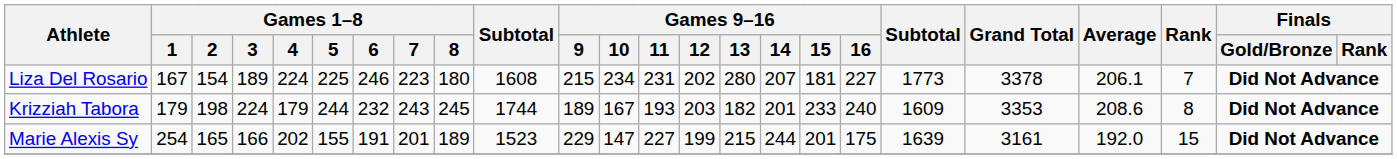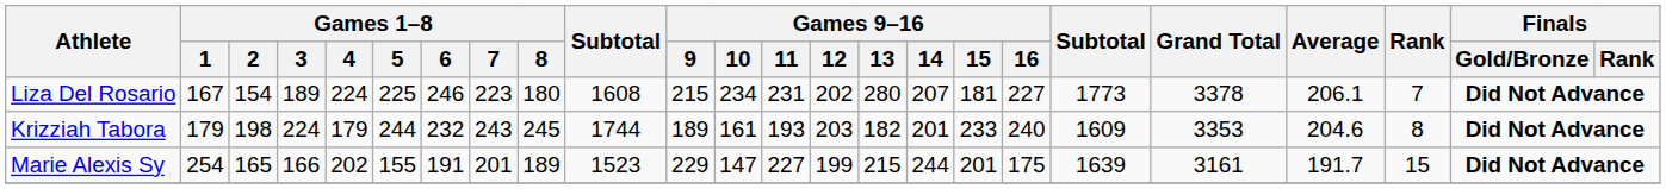 <table class="wikitable" style="font-size:90%;">
 <tr>
 <th rowspan=2>Athlete</th>
 <th colspan=8>Games 1–8</th>
 <th rowspan=2>Subtotal</th>
 <th colspan=8>Games 9–16</th>
 <th rowspan=2>Subtotal</th>
 <th rowspan=2>Grand Total</th>
 <th rowspan=2>Average</th>
 <th rowspan=2>Rank</th>
 <th colspan=2>Finals</th>
 </tr>
 <tr>
 <th>1</th>
 <th>2</th>
 <th>3</th>
 <th>4</th>
 <th>5</th>
 <th>6</th>
 <th>7</th>
 <th>8</th>
 <th>9</th>
 <th>10</th>
 <th>11</th>
 <th>12</th>
 <th>13</th>
 <th>14</th>
 <th>15</th>
 <th>16</th>
 <th>Gold/Bronze</th>
 <th>Rank</th>
 </tr>
 <tr align=center>
 <td align=left><a href='#'>Liza Del Rosario</a></td>
 <td>167</td>
 <td>154</td>
 <td>189</td>
 <td>224</td>
 <td>225</td>
 <td>246</td>
 <td>223</td>
 <td>180</td>
 <td>1608</td>
 <td>215</td>
 <td>234</td>
 <td>231</td>
 <td>202</td>
 <td>280</td>
 <td>207</td>
 <td>181</td>
 <td>227</td>
 <td>1773</td>
 <td>3378</td>
 <td>206.1</td>
 <td>7</td>
 <td colspan=2><strong>Did Not Advance</strong></td>
 </tr>
 <tr align=center>
 <td align=left><a href='#'>Krizziah Tabora</a></td>
 <td>179</td>
 <td>198</td>
 <td>224</td>
 <td>179</td>
 <td>244</td>
 <td>232</td>
 <td>243</td>
 <td>245</td>
 <td>1744</td>
 <td>189</td>
-<td>167</td>
+<td>161</td>
 <td>193</td>
 <td>203</td>
 <td>182</td>
 <td>201</td>
 <td>233</td>
 <td>240</td>
 <td>1609</td>
 <td>3353</td>
-<td>208.6</td>
+<td>204.6</td>
 <td>8</td>
 <td colspan=2><strong>Did Not Advance</strong></td>
 </tr>
 <tr align=center>
 <td align=left><a href='#'>Marie Alexis Sy</a></td>
 <td>254</td>
 <td>165</td>
 <td>166</td>
 <td>202</td>
 <td>155</td>
 <td>191</td>
 <td>201</td>
 <td>189</td>
 <td>1523</td>
 <td>229</td>
 <td>147</td>
 <td>227</td>
 <td>199</td>
 <td>215</td>
 <td>244</td>
 <td>201</td>
 <td>175</td>
 <td>1639</td>
 <td>3161</td>
-<td>192.0</td>
+<td>191.7</td>
 <td>15</td>
 <td colspan=2><strong>Did Not Advance</strong></td>
 </tr>
 <tr>
 </tr>
 </table>
